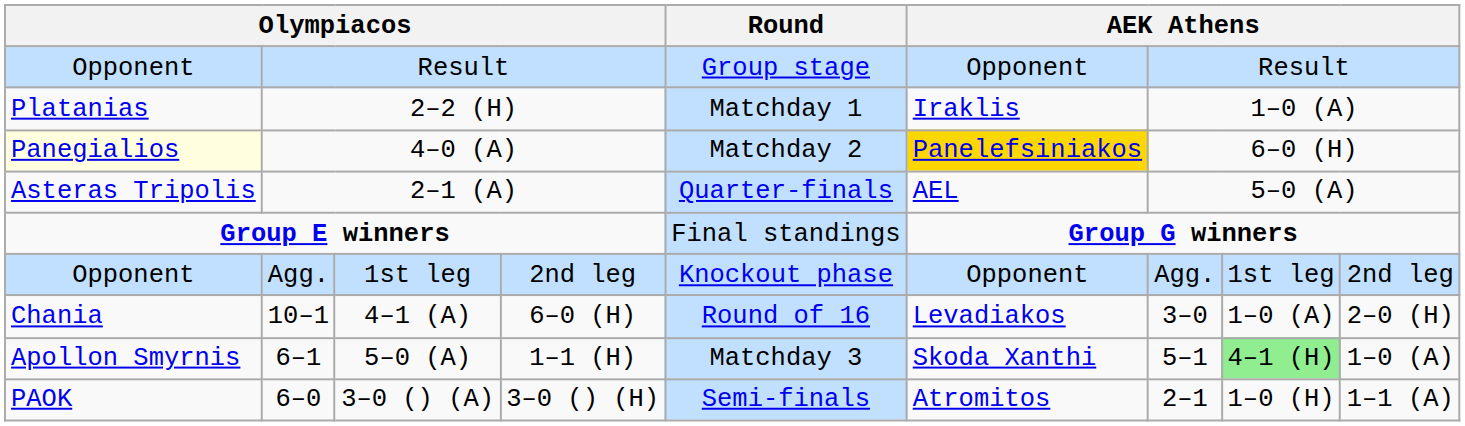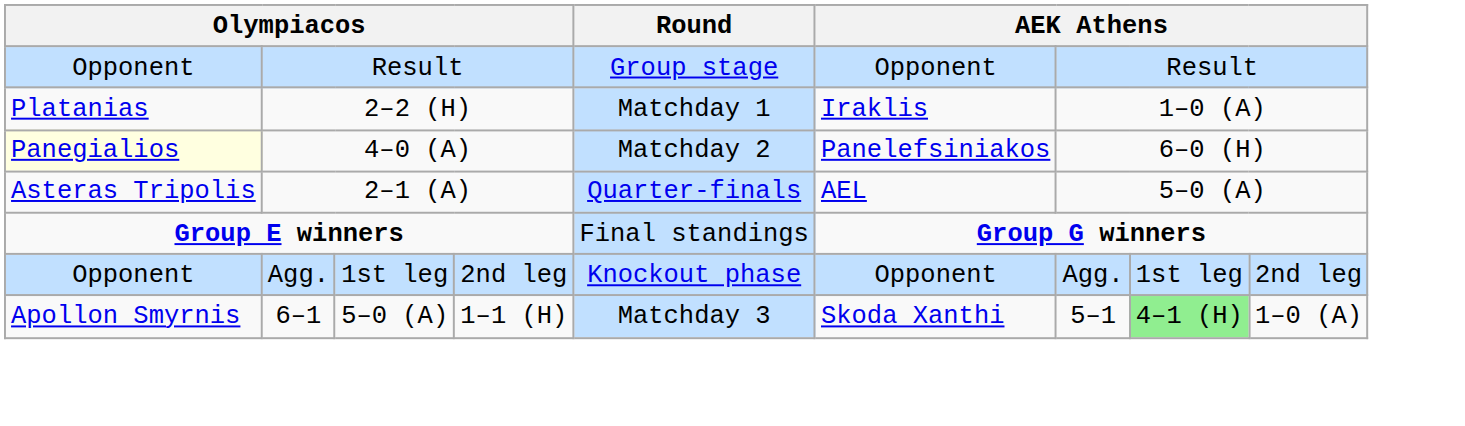 <table class="wikitable" style="text-align:center">
 <tr>
 <th colspan="4">Olympiacos</th>
 <th>Round</th>
 <th colspan="4">AEK Athens</th>
 </tr>
 <tr style="background:#C1E0FF">
 <td>Opponent</td>
 <td colspan="3">Result</td>
 <td><a href='#'>Group stage</a></td>
 <td>Opponent</td>
 <td colspan="3">Result</td>
 </tr>
 <tr>
 <td style="text-align:left"><a href='#'>Platanias</a></td>
 <td colspan="3">2–2 (H)</td>
 <td style="background:#C1E0FF">Matchday 1</td>
 <td style="text-align:left"><a href='#'>Iraklis</a></td>
 <td colspan="3">1–0 (A)</td>
 </tr>
 <tr>
 <td style="background: lightyellow; text-align:left"><a href='#'>Panegialios</a></td>
 <td colspan="3">4–0 (A)</td>
 <td style="background:#C1E0FF">Matchday 2</td>
-<td style="background: gold; text-align:left"><a href='#'>Panelefsiniakos</a></td>
+<td style="text-align:left"><a href='#'>Panelefsiniakos</a></td>
 <td colspan="3">6–0 (H)</td>
 </tr>
 <tr>
 <td style="text-align:left"><a href='#'>Asteras Tripolis</a></td>
 <td colspan="3">2–1 (A)</td>
 <td style="background:#C1E0FF"><a href='#'>Quarter-finals</a></td>
 <td style="text-align:left"><a href='#'>AEL</a></td>
 <td colspan="3">5–0 (A)</td>
 </tr>
 <tr>
 <td colspan="4" style="vertical-align:top"><strong><a href='#'>Group E</a> winners</strong><br></td>
 <td style="background:#C1E0FF">Final standings</td>
 <td colspan="4" style="vertical-align:top"><strong><a href='#'>Group G</a> winners</strong><br></td>
 </tr>
 <tr style="background:#C1E0FF">
 <td>Opponent</td>
 <td>Agg.</td>
 <td>1st leg</td>
 <td>2nd leg</td>
 <td><a href='#'>Knockout phase</a></td>
 <td>Opponent</td>
 <td>Agg.</td>
 <td>1st leg</td>
 <td>2nd leg</td>
 </tr>
 <tr>
-<td style="text-align:left"><a href='#'>Chania</a></td>
-<td>10–1</td>
-<td>4–1 (A)</td>
-<td>6–0 (H)</td>
-<td style="background:#C1E0FF"><a href='#'>Round of 16</a></td>
-<td style="text-align:left"><a href='#'>Levadiakos</a></td>
-<td>3–0</td>
-<td>1–0 (A)</td>
-<td>2–0 (H)</td>
-</tr>
-<tr>
 <td style="text-align:left"><a href='#'>Apollon Smyrnis</a></td>
 <td>6–1</td>
 <td>5–0 (A)</td>
 <td>1–1 (H)</td>
 <td style="background:#C1E0FF">Matchday 3</td>
 <td style="text-align:left"><a href='#'>Skoda Xanthi</a></td>
 <td>5–1</td>
 <td style="background: lightgreen;">4–1 (H)</td>
 <td>1–0 (A)</td>
 </tr>
-<tr>
-<td style="text-align:left"><a href='#'>PAOK</a></td>
-<td>6–0</td>
-<td>3–0 () (A)</td>
-<td>3–0 () (H)</td>
-<td style="background:#C1E0FF"><a href='#'>Semi-finals</a></td>
-<td style="text-align:left"><a href='#'>Atromitos</a></td>
-<td>2–1</td>
-<td>1–0 (H)</td>
-<td>1–1 (A)</td>
-</tr>
 </table>
